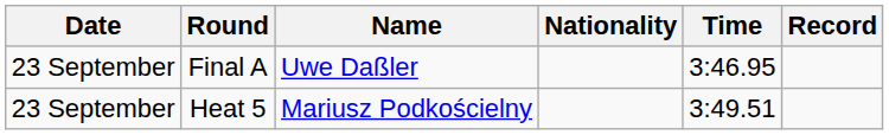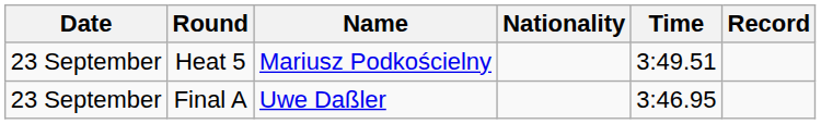 <table class="wikitable" style="text-align:center">
 <tr>
 <th>Date</th>
 <th>Round</th>
 <th>Name</th>
 <th>Nationality</th>
 <th>Time</th>
 <th>Record</th>
 </tr>
 <tr>
 <td>23 September</td>
+<td>Heat 5</td>
+<td align="left"><a href='#'>Mariusz Podkościelny</a></td>
+<td align="left"></td>
+<td>3:49.51</td>
+<td></td>
+</tr>
+<tr>
+<td>23 September</td>
 <td>Final A</td>
 <td align="left"><a href='#'>Uwe Daßler</a></td>
 <td align="left"></td>
 <td>3:46.95</td>
 <td></td>
 </tr>
-<tr>
-<td>23 September</td>
-<td>Heat 5</td>
-<td align="left"><a href='#'>Mariusz Podkościelny</a></td>
-<td align="left"></td>
-<td>3:49.51</td>
-<td></td>
-</tr>
 </table>
